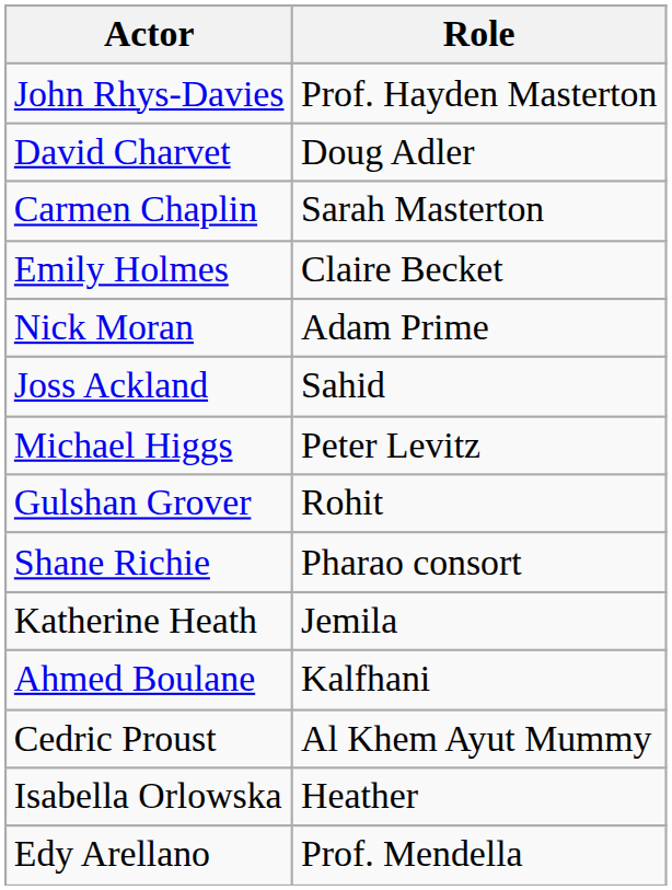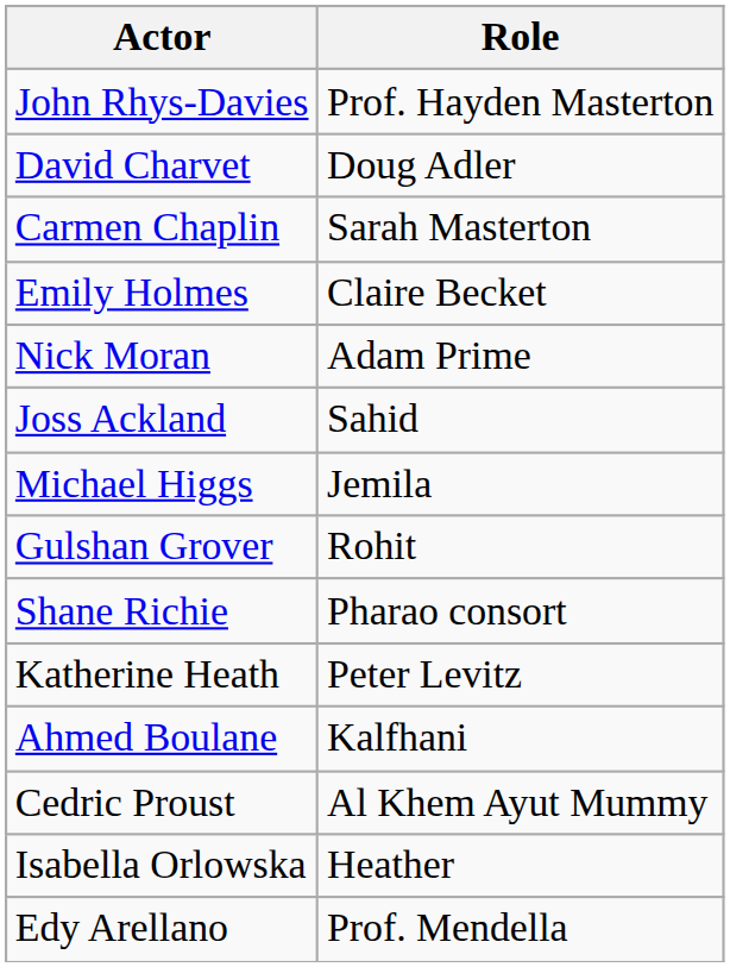 <table class="wikitable">
 <tr>
 <th>Actor</th>
 <th>Role</th>
 </tr>
 <tr>
 <td><a href='#'>John Rhys-Davies</a></td>
 <td>Prof. Hayden Masterton</td>
 </tr>
 <tr>
 <td><a href='#'>David Charvet</a></td>
 <td>Doug Adler</td>
 </tr>
 <tr>
 <td><a href='#'>Carmen Chaplin</a></td>
 <td>Sarah Masterton</td>
 </tr>
 <tr>
 <td><a href='#'>Emily Holmes</a></td>
 <td>Claire Becket</td>
 </tr>
 <tr>
 <td><a href='#'>Nick Moran</a></td>
 <td>Adam Prime</td>
 </tr>
 <tr>
 <td><a href='#'>Joss Ackland</a></td>
 <td>Sahid</td>
 </tr>
 <tr>
 <td><a href='#'>Michael Higgs</a></td>
-<td>Peter Levitz</td>
+<td>Jemila</td>
 </tr>
 <tr>
 <td><a href='#'>Gulshan Grover</a></td>
 <td>Rohit</td>
 </tr>
 <tr>
 <td><a href='#'>Shane Richie</a></td>
 <td>Pharao consort</td>
 </tr>
 <tr>
 <td>Katherine Heath</td>
-<td>Jemila</td>
+<td>Peter Levitz</td>
 </tr>
 <tr>
 <td><a href='#'>Ahmed Boulane</a></td>
 <td>Kalfhani</td>
 </tr>
 <tr>
 <td>Cedric Proust</td>
 <td>Al Khem Ayut Mummy</td>
 </tr>
 <tr>
 <td>Isabella Orlowska</td>
 <td>Heather</td>
 </tr>
 <tr>
 <td>Edy Arellano</td>
 <td>Prof. Mendella</td>
 </tr>
 </table>
